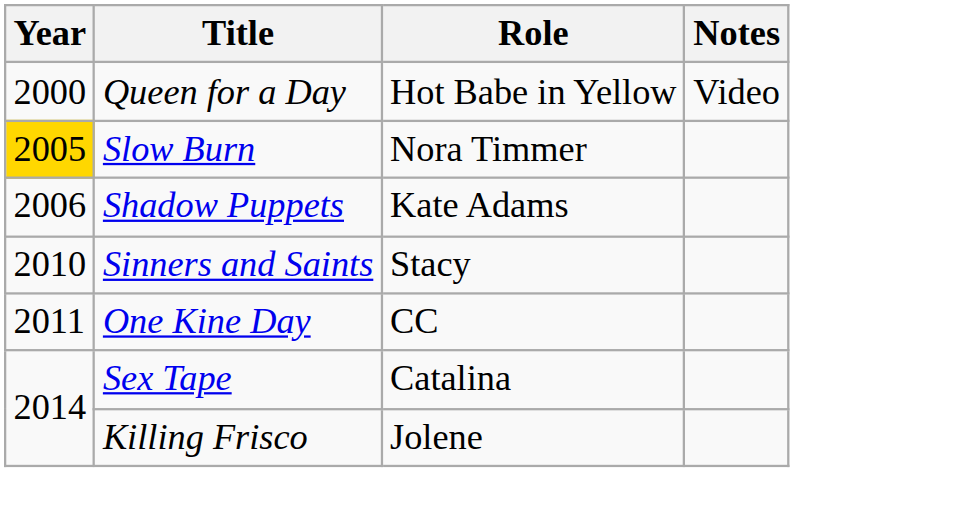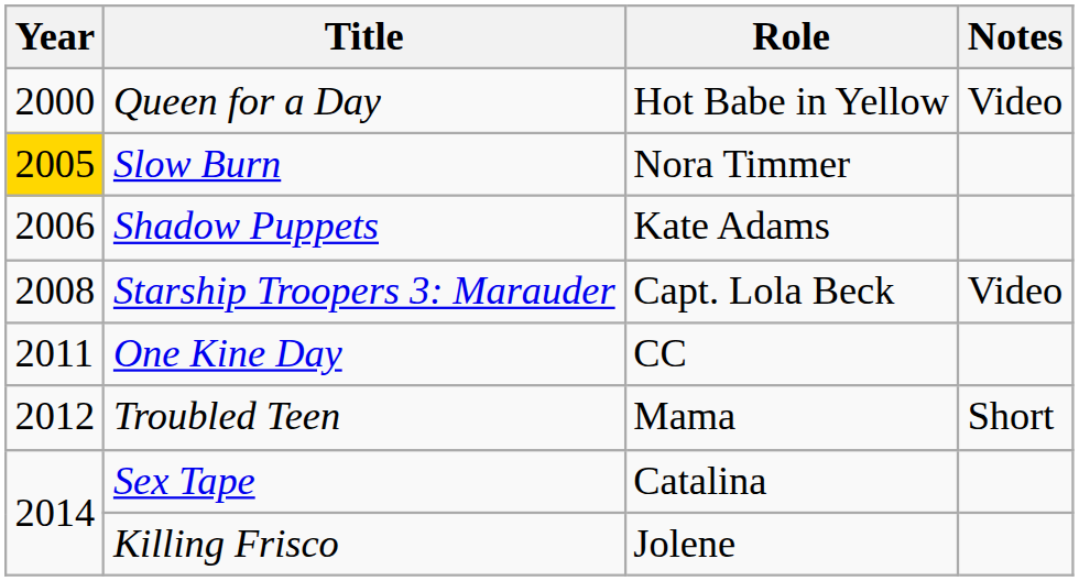 <table class="wikitable sortable">
 <tr>
 <th>Year</th>
 <th>Title</th>
 <th>Role</th>
 <th class="unsortable">Notes</th>
 </tr>
 <tr>
 <td>2000</td>
 <td><em>Queen for a Day</em></td>
 <td>Hot Babe in Yellow</td>
 <td>Video</td>
 </tr>
 <tr>
 <td style="background: gold;">2005</td>
 <td><em><a href='#'>Slow Burn</a></em></td>
 <td>Nora Timmer</td>
 <td></td>
 </tr>
 <tr>
 <td>2006</td>
 <td><em><a href='#'>Shadow Puppets</a></em></td>
 <td>Kate Adams</td>
 <td></td>
 </tr>
 <tr>
-<td>2010</td>
-<td><em><a href='#'>Sinners and Saints</a></em></td>
-<td>Stacy</td>
-<td></td>
+<td>2008</td>
+<td><em><a href='#'>Starship Troopers 3: Marauder</a></em></td>
+<td>Capt. Lola Beck</td>
+<td>Video</td>
 </tr>
 <tr>
 <td>2011</td>
 <td><em><a href='#'>One Kine Day</a></em></td>
 <td>CC</td>
 <td></td>
+</tr>
+<tr>
+<td>2012</td>
+<td><em>Troubled Teen</em></td>
+<td>Mama</td>
+<td>Short</td>
 </tr>
 <tr>
 <td rowspan="2">2014</td>
 <td><em><a href='#'>Sex Tape</a></em></td>
 <td>Catalina</td>
 <td></td>
 </tr>
 <tr>
 <td><em>Killing Frisco</em></td>
 <td>Jolene</td>
 <td></td>
 </tr>
 </table>
